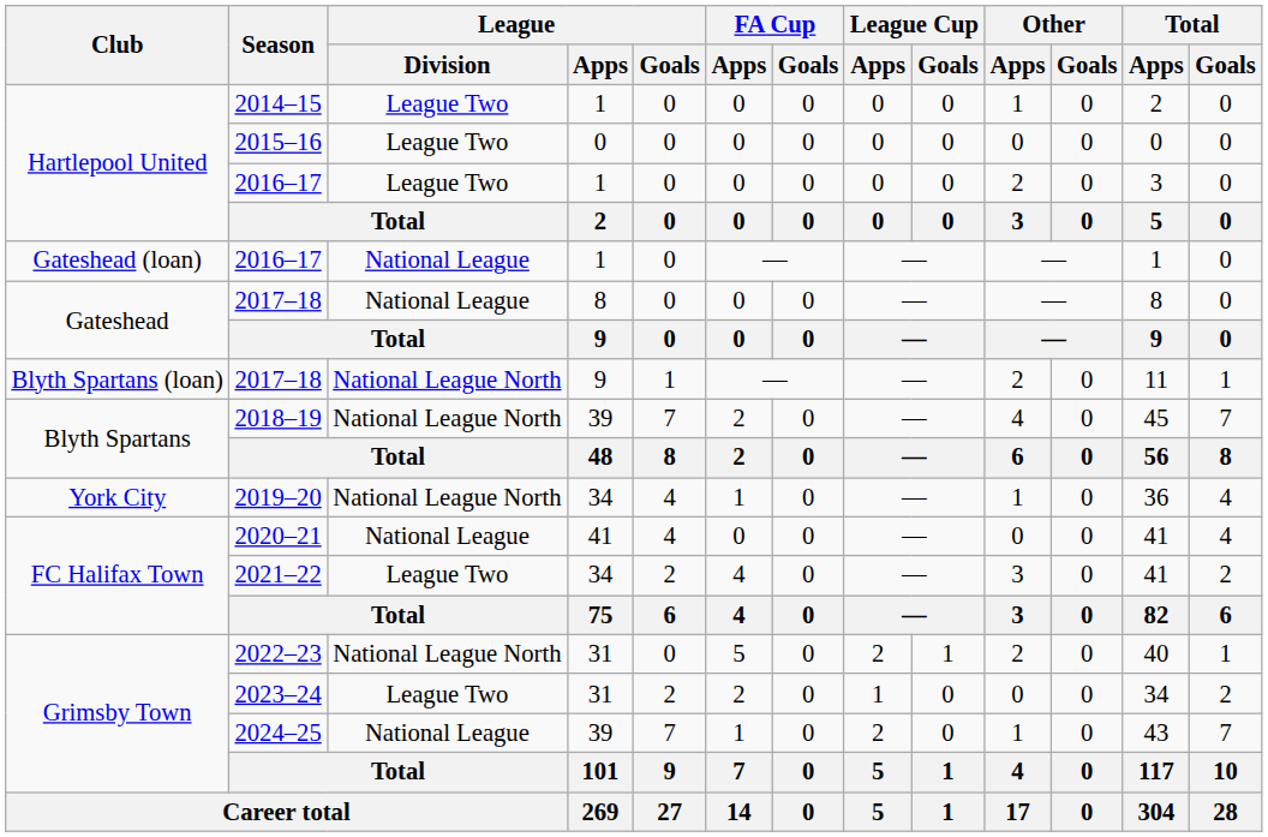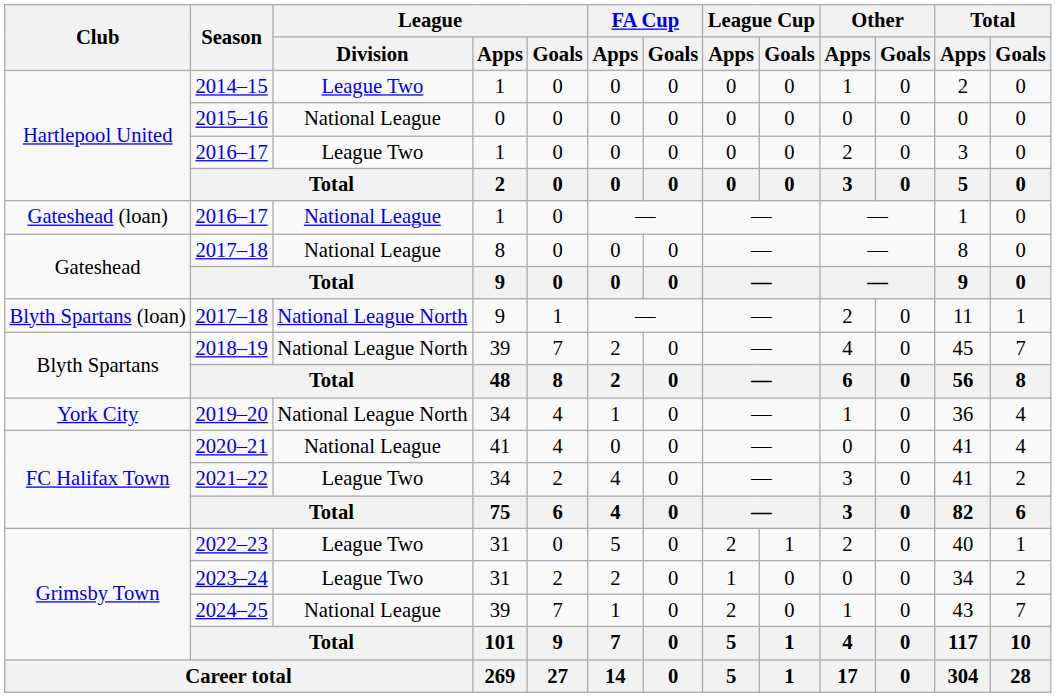 <table class=wikitable style=text-align:center>
 <tr>
 <th rowspan=2>Club</th>
 <th rowspan=2>Season</th>
 <th colspan=3>League</th>
 <th colspan=2><a href='#'>FA Cup</a></th>
 <th colspan=2>League Cup</th>
 <th colspan=2>Other</th>
 <th colspan=2>Total</th>
 </tr>
 <tr>
 <th>Division</th>
 <th>Apps</th>
 <th>Goals</th>
 <th>Apps</th>
 <th>Goals</th>
 <th>Apps</th>
 <th>Goals</th>
 <th>Apps</th>
 <th>Goals</th>
 <th>Apps</th>
 <th>Goals</th>
 </tr>
 <tr>
 <td rowspan=4><a href='#'>Hartlepool United</a></td>
 <td><a href='#'>2014–15</a></td>
 <td><a href='#'>League Two</a></td>
 <td>1</td>
 <td>0</td>
 <td>0</td>
 <td>0</td>
 <td>0</td>
 <td>0</td>
 <td>1</td>
 <td>0</td>
 <td>2</td>
 <td>0</td>
 </tr>
 <tr>
 <td><a href='#'>2015–16</a></td>
-<td>League Two</td>
+<td>National League</td>
 <td>0</td>
 <td>0</td>
 <td>0</td>
 <td>0</td>
 <td>0</td>
 <td>0</td>
 <td>0</td>
 <td>0</td>
 <td>0</td>
 <td>0</td>
 </tr>
 <tr>
 <td><a href='#'>2016–17</a></td>
 <td>League Two</td>
 <td>1</td>
 <td>0</td>
 <td>0</td>
 <td>0</td>
 <td>0</td>
 <td>0</td>
 <td>2</td>
 <td>0</td>
 <td>3</td>
 <td>0</td>
 </tr>
 <tr>
 <th colspan=2>Total</th>
 <th>2</th>
 <th>0</th>
 <th>0</th>
 <th>0</th>
 <th>0</th>
 <th>0</th>
 <th>3</th>
 <th>0</th>
 <th>5</th>
 <th>0</th>
 </tr>
 <tr>
 <td><a href='#'>Gateshead</a> (loan)</td>
 <td><a href='#'>2016–17</a></td>
 <td><a href='#'>National League</a></td>
 <td>1</td>
 <td>0</td>
 <td colspan=2>—</td>
 <td colspan=2>—</td>
 <td colspan=2>—</td>
 <td>1</td>
 <td>0</td>
 </tr>
 <tr>
 <td rowspan=2>Gateshead</td>
 <td><a href='#'>2017–18</a></td>
 <td>National League</td>
 <td>8</td>
 <td>0</td>
 <td>0</td>
 <td>0</td>
 <td colspan=2>—</td>
 <td colspan=2>—</td>
 <td>8</td>
 <td>0</td>
 </tr>
 <tr>
 <th colspan=2>Total</th>
 <th>9</th>
 <th>0</th>
 <th>0</th>
 <th>0</th>
 <th colspan=2>—</th>
 <th colspan=2>—</th>
 <th>9</th>
 <th>0</th>
 </tr>
 <tr>
 <td><a href='#'>Blyth Spartans</a> (loan)</td>
 <td><a href='#'>2017–18</a></td>
 <td><a href='#'>National League North</a></td>
 <td>9</td>
 <td>1</td>
 <td colspan=2>—</td>
 <td colspan=2>—</td>
 <td>2</td>
 <td>0</td>
 <td>11</td>
 <td>1</td>
 </tr>
 <tr>
 <td rowspan=2>Blyth Spartans</td>
 <td><a href='#'>2018–19</a></td>
 <td>National League North</td>
 <td>39</td>
 <td>7</td>
 <td>2</td>
 <td>0</td>
 <td colspan=2>—</td>
 <td>4</td>
 <td>0</td>
 <td>45</td>
 <td>7</td>
 </tr>
 <tr>
 <th colspan=2>Total</th>
 <th>48</th>
 <th>8</th>
 <th>2</th>
 <th>0</th>
 <th colspan=2>—</th>
 <th>6</th>
 <th>0</th>
 <th>56</th>
 <th>8</th>
 </tr>
 <tr>
 <td><a href='#'>York City</a></td>
 <td><a href='#'>2019–20</a></td>
 <td>National League North</td>
 <td>34</td>
 <td>4</td>
 <td>1</td>
 <td>0</td>
 <td colspan=2>—</td>
 <td>1</td>
 <td>0</td>
 <td>36</td>
 <td>4</td>
 </tr>
 <tr>
 <td rowspan="3"><a href='#'>FC Halifax Town</a></td>
 <td><a href='#'>2020–21</a></td>
 <td>National League</td>
 <td>41</td>
 <td>4</td>
 <td>0</td>
 <td>0</td>
 <td colspan=2>—</td>
 <td>0</td>
 <td>0</td>
 <td>41</td>
 <td>4</td>
 </tr>
 <tr>
 <td><a href='#'>2021–22</a></td>
 <td>League Two</td>
 <td>34</td>
 <td>2</td>
 <td>4</td>
 <td>0</td>
 <td colspan=2>—</td>
 <td>3</td>
 <td>0</td>
 <td>41</td>
 <td>2</td>
 </tr>
 <tr>
 <th colspan=2>Total</th>
 <th>75</th>
 <th>6</th>
 <th>4</th>
 <th>0</th>
 <th colspan=2>—</th>
 <th>3</th>
 <th>0</th>
 <th>82</th>
 <th>6</th>
 </tr>
 <tr>
 <td rowspan="4"><a href='#'>Grimsby Town</a></td>
 <td><a href='#'>2022–23</a></td>
-<td>National League North</td>
+<td>League Two</td>
 <td>31</td>
 <td>0</td>
 <td>5</td>
 <td>0</td>
 <td>2</td>
 <td>1</td>
 <td>2</td>
 <td>0</td>
 <td>40</td>
 <td>1</td>
 </tr>
 <tr>
 <td><a href='#'>2023–24</a></td>
 <td>League Two</td>
 <td>31</td>
 <td>2</td>
 <td>2</td>
 <td>0</td>
 <td>1</td>
 <td>0</td>
 <td>0</td>
 <td>0</td>
 <td>34</td>
 <td>2</td>
 </tr>
 <tr>
 <td><a href='#'>2024–25</a></td>
 <td>National League</td>
 <td>39</td>
 <td>7</td>
 <td>1</td>
 <td>0</td>
 <td>2</td>
 <td>0</td>
 <td>1</td>
 <td>0</td>
 <td>43</td>
 <td>7</td>
 </tr>
 <tr>
 <th colspan=2>Total</th>
 <th>101</th>
 <th>9</th>
 <th>7</th>
 <th>0</th>
 <th>5</th>
 <th>1</th>
 <th>4</th>
 <th>0</th>
 <th>117</th>
 <th>10</th>
 </tr>
 <tr>
 <th colspan=3>Career total</th>
 <th>269</th>
 <th>27</th>
 <th>14</th>
 <th>0</th>
 <th>5</th>
 <th>1</th>
 <th>17</th>
 <th>0</th>
 <th>304</th>
 <th>28</th>
 </tr>
 </table>
